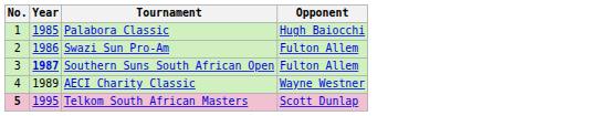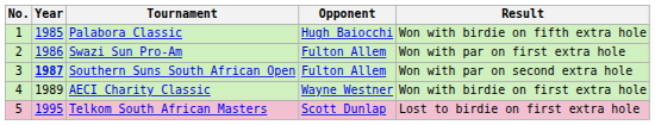 <table class="wikitable" style="font-size:95%;">
 <tr>
 <th>No.</th>
 <th>Year</th>
 <th>Tournament</th>
 <th>Opponent</th>
+<th>Result</th>
 </tr>
 <tr style="background:#D0F0C0;">
 <td align=center>1</td>
 <td><a href='#'>1985</a></td>
 <td><a href='#'>Palabora Classic</a></td>
 <td> <a href='#'>Hugh Baiocchi</a></td>
+<td>Won with birdie on fifth extra hole</td>
 </tr>
 <tr style="background:#D0F0C0;">
 <td align=center>2</td>
 <td><a href='#'>1986</a></td>
 <td><a href='#'>Swazi Sun Pro-Am</a></td>
 <td> <a href='#'>Fulton Allem</a></td>
+<td>Won with par on first extra hole</td>
 </tr>
 <tr style="background:#D0F0C0;">
 <td align=center>3</td>
 <td><strong><a href='#'>1987</a></strong></td>
 <td><a href='#'>Southern Suns South African Open</a></td>
 <td> <a href='#'>Fulton Allem</a></td>
+<td>Won with par on second extra hole</td>
 </tr>
 <tr style="background:#D0F0C0;">
 <td align=center>4</td>
 <td>1989</td>
 <td><a href='#'>AECI Charity Classic</a></td>
 <td> <a href='#'>Wayne Westner</a></td>
+<td>Won with birdie on first extra hole</td>
 </tr>
 <tr style="background:#F2C1D1;">
-<td align=center><strong>5</strong></td>
+<td align=center>5</td>
 <td><a href='#'>1995</a></td>
 <td><a href='#'>Telkom South African Masters</a></td>
 <td> <a href='#'>Scott Dunlap</a></td>
+<td>Lost to birdie on first extra hole</td>
 </tr>
 </table>
